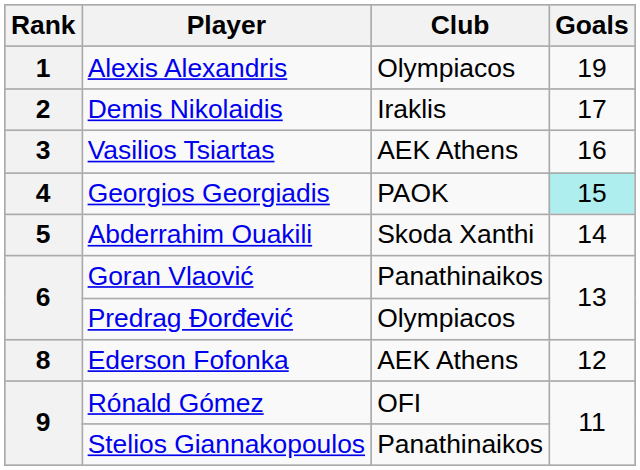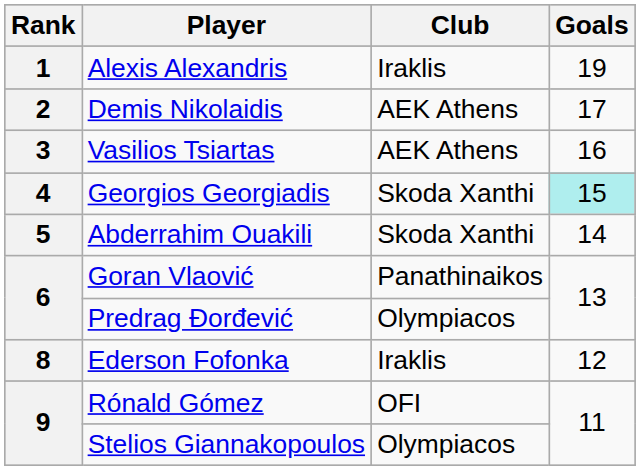 <table class="wikitable" style="text-align:center">
 <tr>
 <th>Rank</th>
 <th>Player</th>
 <th>Club</th>
 <th>Goals</th>
 </tr>
 <tr>
 <th>1</th>
 <td align="left"> <a href='#'>Alexis Alexandris</a></td>
-<td align="left">Olympiacos</td>
+<td align="left">Iraklis</td>
 <td>19</td>
 </tr>
 <tr>
 <th>2</th>
 <td align="left"> <a href='#'>Demis Nikolaidis</a></td>
-<td align="left">Iraklis</td>
+<td align="left">AEK Athens</td>
 <td>17</td>
 </tr>
 <tr>
 <th>3</th>
 <td align="left"> <a href='#'>Vasilios Tsiartas</a></td>
 <td align="left">AEK Athens</td>
 <td>16</td>
 </tr>
 <tr>
 <th>4</th>
 <td align="left"> <a href='#'>Georgios Georgiadis</a></td>
-<td align="left">PAOK</td>
+<td align="left">Skoda Xanthi</td>
 <td style="background: paleturquoise;">15</td>
 </tr>
 <tr>
 <th>5</th>
 <td align="left"> <a href='#'>Abderrahim Ouakili</a></td>
 <td align="left">Skoda Xanthi</td>
 <td>14</td>
 </tr>
 <tr>
 <th rowspan="2">6</th>
 <td align="left"> <a href='#'>Goran Vlaović</a></td>
 <td align="left">Panathinaikos</td>
 <td rowspan="2">13</td>
 </tr>
 <tr>
 <td align="left"> <a href='#'>Predrag Đorđević</a></td>
 <td align="left">Olympiacos</td>
 </tr>
 <tr>
 <th>8</th>
 <td align="left"> <a href='#'>Ederson Fofonka</a></td>
-<td align="left">AEK Athens</td>
+<td align="left">Iraklis</td>
 <td>12</td>
 </tr>
 <tr>
 <th rowspan="2">9</th>
 <td align="left"> <a href='#'>Rónald Gómez</a></td>
 <td align="left">OFI</td>
 <td rowspan="2">11</td>
 </tr>
 <tr>
 <td align="left"> <a href='#'>Stelios Giannakopoulos</a></td>
-<td align="left">Panathinaikos</td>
+<td align="left">Olympiacos</td>
 </tr>
 </table>
